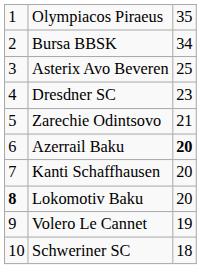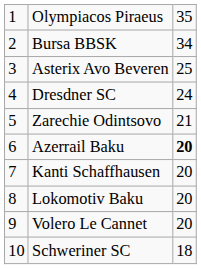 <table class="wikitable">
 <tr>
 <td>1</td>
 <td>Olympiacos Piraeus</td>
 <td>35</td>
 </tr>
 <tr>
 <td>2</td>
 <td>Bursa BBSK</td>
 <td>34</td>
 </tr>
 <tr>
 <td>3</td>
 <td>Asterix Avo Beveren</td>
 <td>25</td>
 </tr>
 <tr>
 <td>4</td>
 <td>Dresdner SC</td>
-<td>23</td>
+<td>24</td>
 </tr>
 <tr>
 <td>5</td>
 <td>Zarechie Odintsovo</td>
 <td>21</td>
 </tr>
 <tr>
 <td>6</td>
 <td>Azerrail Baku</td>
 <td><strong>20</strong></td>
 </tr>
 <tr>
 <td>7</td>
 <td>Kanti Schaffhausen</td>
 <td>20</td>
 </tr>
 <tr>
-<td><strong>8</strong></td>
+<td>8</td>
 <td>Lokomotiv Baku</td>
 <td>20</td>
 </tr>
 <tr>
 <td>9</td>
 <td>Volero Le Cannet</td>
-<td>19</td>
+<td>20</td>
 </tr>
 <tr>
 <td>10</td>
 <td>Schweriner SC</td>
 <td>18</td>
 </tr>
 </table>
